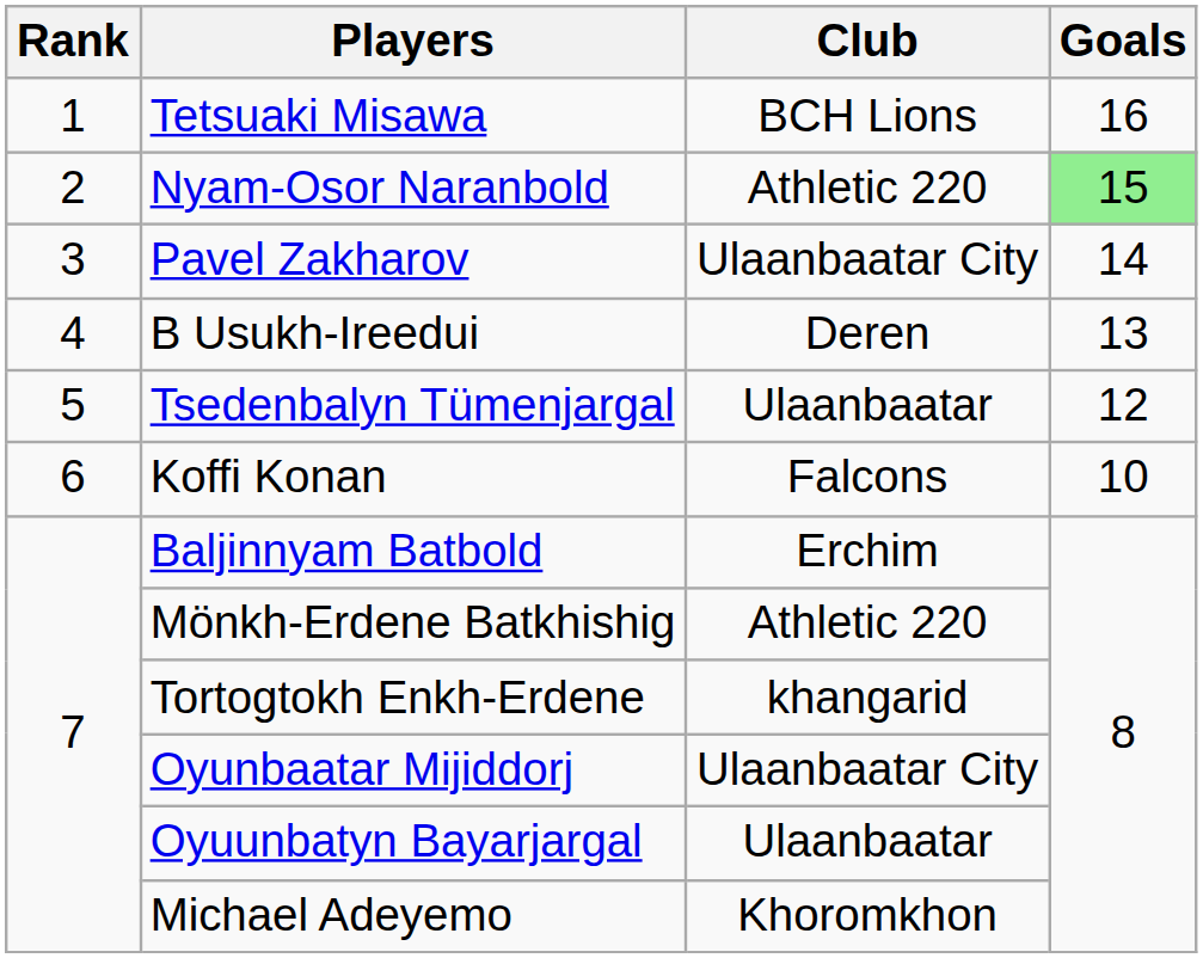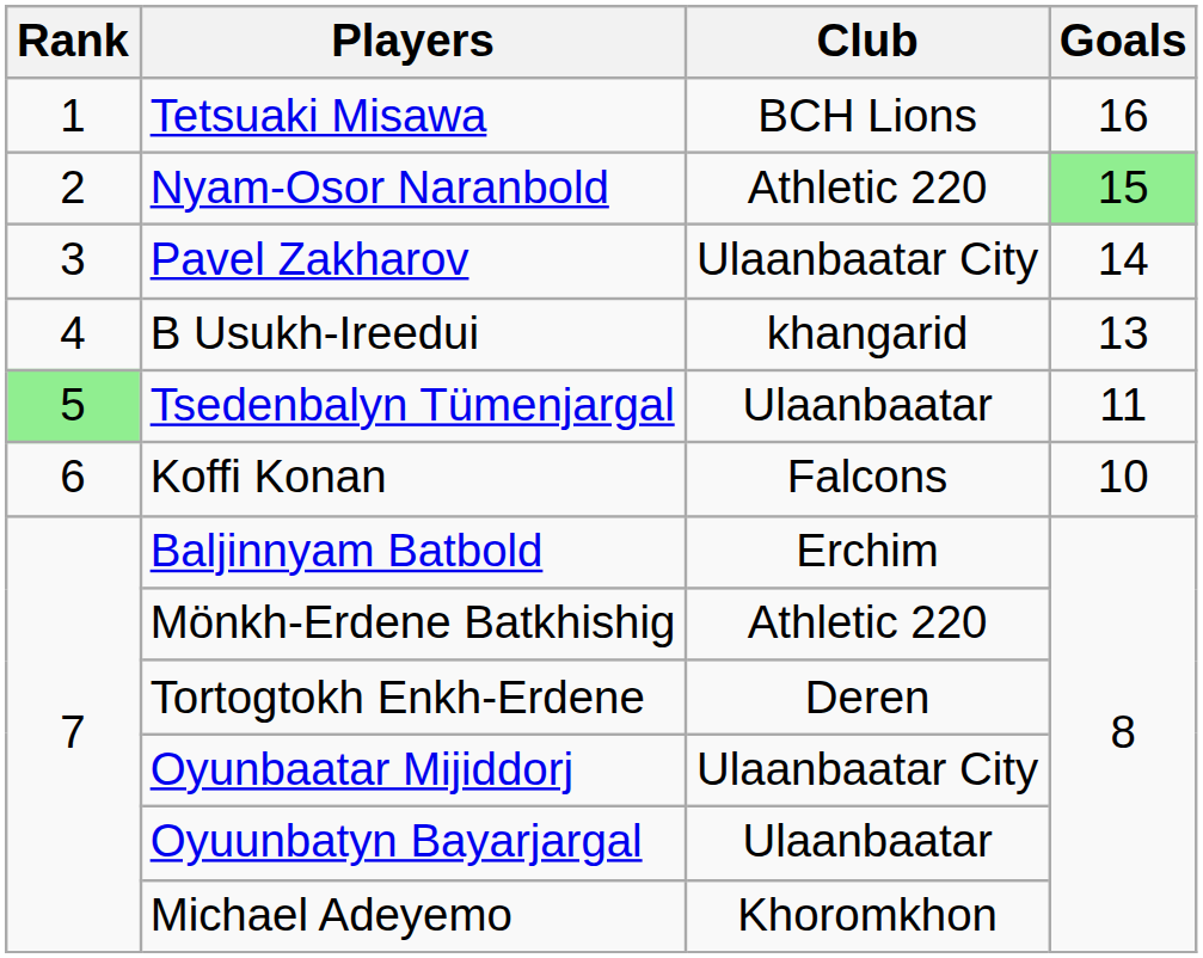 <table class="wikitable" style="text-align:center;">
 <tr>
 <th>Rank</th>
 <th>Players</th>
 <th>Club</th>
 <th>Goals</th>
 </tr>
 <tr>
 <td>1</td>
 <td align=left> <a href='#'>Tetsuaki Misawa</a></td>
 <td>BCH Lions</td>
 <td>16</td>
 </tr>
 <tr>
 <td>2</td>
 <td align=left> <a href='#'>Nyam-Osor Naranbold</a></td>
 <td>Athletic 220</td>
 <td style="background: lightgreen;">15</td>
 </tr>
 <tr>
 <td>3</td>
 <td align=left> <a href='#'>Pavel Zakharov</a></td>
 <td>Ulaanbaatar City</td>
 <td>14</td>
 </tr>
 <tr>
 <td>4</td>
 <td align=left> B Usukh-Ireedui</td>
-<td>Deren</td>
+<td>khangarid</td>
 <td>13</td>
 </tr>
 <tr>
-<td>5</td>
+<td style="background: lightgreen;">5</td>
 <td align=left> <a href='#'>Tsedenbalyn Tümenjargal</a></td>
 <td>Ulaanbaatar</td>
-<td>12</td>
+<td>11</td>
 </tr>
 <tr>
 <td>6</td>
 <td align=left> Koffi Konan</td>
 <td>Falcons</td>
 <td>10</td>
 </tr>
 <tr>
 <td rowspan=6>7</td>
 <td align=left> <a href='#'>Baljinnyam Batbold</a></td>
 <td>Erchim</td>
 <td rowspan=6>8</td>
 </tr>
 <tr>
 <td align=left> Mönkh-Erdene Batkhishig</td>
 <td>Athletic 220</td>
 </tr>
 <tr>
 <td align=left> Tortogtokh Enkh-Erdene</td>
-<td>khangarid</td>
+<td>Deren</td>
 </tr>
 <tr>
 <td align=left> <a href='#'>Oyunbaatar Mijiddorj</a></td>
 <td>Ulaanbaatar City</td>
 </tr>
 <tr>
 <td align=left> <a href='#'>Oyuunbatyn Bayarjargal</a></td>
 <td>Ulaanbaatar</td>
 </tr>
 <tr>
 <td align=left> Michael Adeyemo</td>
 <td>Khoromkhon</td>
 </tr>
 </table>
